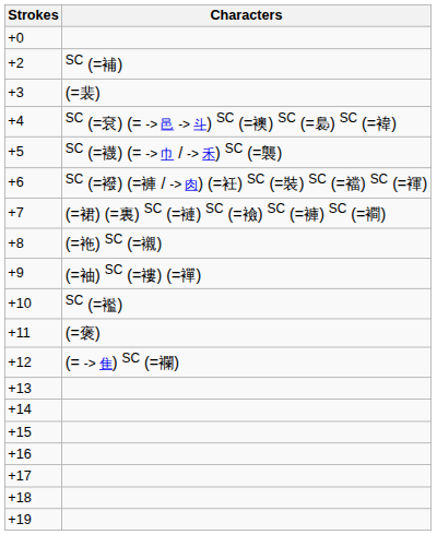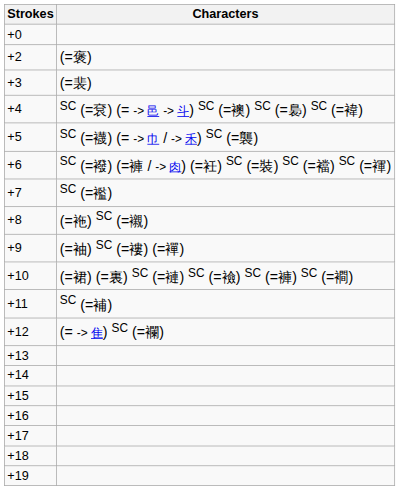 <table class="wikitable">
 <tr>
 <th>Strokes</th>
 <th>Characters</th>
 </tr>
 <tr>
 <td>+0</td>
 <td style="font-size: large;"> </td>
 </tr>
 <tr>
 <td>+2</td>
-<td style="font-size: large;"> <sup>SC</sup> (=補)</td>
+<td style="font-size: large;">                (=褒)   </td>
 </tr>
 <tr>
 <td>+3</td>
 <td style="font-size: large;">               (=裴)               </td>
 </tr>
 <tr>
 <td>+4</td>
 <td style="font-size: large;"> <sup>SC</sup> (=袞)             (= <small>-> <a href='#'>邑</a></small>  <small>-> <a href='#'>斗</a></small>)          <sup>SC</sup> (=襖) <sup>SC</sup> (=裊) <sup>SC</sup> (=褘) </td>
 </tr>
 <tr>
 <td>+5</td>
 <td style="font-size: large;">                    <sup>SC</sup> (=襪)     (= <small>-> <a href='#'>巾</a></small> /  <small>-> <a href='#'>禾</a></small>)             <sup>SC</sup> (=襲)  </td>
 </tr>
 <tr>
 <td>+6</td>
 <td style="font-size: large;"><sup>SC</sup> (=襏)     (=褲 /  <small>-> <a href='#'>肉</a></small>)  (=衽)                <sup>SC</sup> (=裝) <sup>SC</sup> (=襠)  <sup>SC</sup> (=褌) </td>
 </tr>
 <tr>
 <td>+7</td>
-<td style="font-size: large;">                       (=裙)  (=裏) <sup>SC</sup> (=褳) <sup>SC</sup> (=襝) <sup>SC</sup> (=褲) <sup>SC</sup> (=襇)</td>
+<td style="font-size: large;">                     <sup>SC</sup> (=襤)</td>
 </tr>
 <tr>
 <td>+8</td>
 <td style="font-size: large;">     (=袘)  <sup>SC</sup> (=襯)</td>
 </tr>
 <tr>
 <td>+9</td>
 <td style="font-size: large;">            (=袖)            <sup>SC</sup> (=褸)   (=襌)</td>
 </tr>
 <tr>
 <td>+10</td>
-<td style="font-size: large;">                     <sup>SC</sup> (=襤)</td>
+<td style="font-size: large;">                       (=裙)  (=裏) <sup>SC</sup> (=褳) <sup>SC</sup> (=襝) <sup>SC</sup> (=褲) <sup>SC</sup> (=襇)</td>
 </tr>
 <tr>
 <td>+11</td>
-<td style="font-size: large;">                (=褒)   </td>
+<td style="font-size: large;"> <sup>SC</sup> (=補)</td>
 </tr>
 <tr>
 <td>+12</td>
 <td style="font-size: large;">        (= <small>-> <a href='#'>隹</a></small>)       <sup>SC</sup> (=襴)</td>
 </tr>
 <tr>
 <td>+13</td>
 <td style="font-size: large;">            </td>
 </tr>
 <tr>
 <td>+14</td>
 <td style="font-size: large;">     </td>
 </tr>
 <tr>
 <td>+15</td>
 <td style="font-size: large;">     </td>
 </tr>
 <tr>
 <td>+16</td>
 <td style="font-size: large;">   </td>
 </tr>
 <tr>
 <td>+17</td>
 <td style="font-size: large;">   </td>
 </tr>
 <tr>
 <td>+18</td>
 <td style="font-size: large;">  </td>
 </tr>
 <tr>
 <td>+19</td>
 <td style="font-size: large;">    </td>
 </tr>
 </table>
